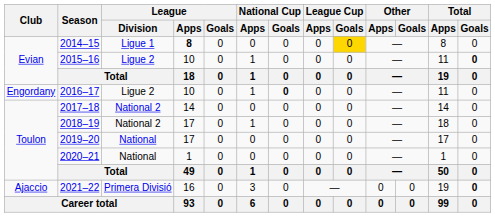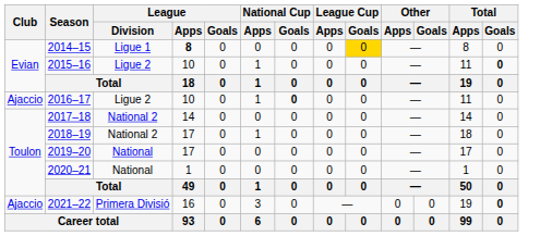 <table class="wikitable" style="text-align:center">
 <tr>
 <th rowspan="2">Club</th>
 <th rowspan="2">Season</th>
 <th colspan="3">League</th>
 <th colspan="2">National Cup</th>
 <th colspan="2">League Cup</th>
 <th colspan="2">Other</th>
 <th colspan="2">Total</th>
 </tr>
 <tr>
 <th>Division</th>
 <th>Apps</th>
 <th>Goals</th>
 <th>Apps</th>
 <th>Goals</th>
 <th>Apps</th>
 <th>Goals</th>
 <th>Apps</th>
 <th>Goals</th>
 <th>Apps</th>
 <th>Goals</th>
 </tr>
 <tr>
 <td rowspan="3"><a href='#'>Evian</a></td>
 <td><a href='#'>2014–15</a></td>
 <td><a href='#'>Ligue 1</a></td>
 <td><strong>8</strong></td>
 <td>0</td>
 <td>0</td>
 <td>0</td>
 <td>0</td>
 <td style="background: gold;">0</td>
 <td colspan="2">—</td>
 <td>8</td>
 <td>0</td>
 </tr>
 <tr>
 <td><a href='#'>2015–16</a></td>
 <td><a href='#'>Ligue 2</a></td>
 <td>10</td>
 <td>0</td>
 <td>1</td>
 <td>0</td>
 <td>0</td>
 <td>0</td>
 <td colspan="2">—</td>
 <td>11</td>
 <td><strong>0</strong></td>
 </tr>
 <tr>
 <th colspan="2">Total</th>
 <th>18</th>
 <th>0</th>
 <th>1</th>
 <th>0</th>
 <th>0</th>
 <th>0</th>
 <th colspan="2">—</th>
 <th>19</th>
 <th>0</th>
 </tr>
 <tr>
-<td><a href='#'>Engordany</a></td>
+<td><a href='#'>Ajaccio</a></td>
 <td><a href='#'>2016–17</a></td>
 <td>Ligue 2</td>
 <td>10</td>
 <td>0</td>
 <td>1</td>
 <td><strong>0</strong></td>
 <td>0</td>
 <td>0</td>
 <td colspan="2">—</td>
 <td>11</td>
 <td>0</td>
 </tr>
 <tr>
 <td rowspan="5"><a href='#'>Toulon</a></td>
 <td><a href='#'>2017–18</a></td>
 <td><a href='#'>National 2</a></td>
 <td>14</td>
 <td>0</td>
 <td>0</td>
 <td>0</td>
 <td>0</td>
 <td>0</td>
 <td colspan="2">—</td>
 <td>14</td>
 <td>0</td>
 </tr>
 <tr>
 <td><a href='#'>2018–19</a></td>
 <td>National 2</td>
 <td>17</td>
 <td>0</td>
 <td>1</td>
 <td>0</td>
 <td>0</td>
 <td>0</td>
 <td colspan="2">—</td>
 <td>18</td>
 <td>0</td>
 </tr>
 <tr>
 <td><a href='#'>2019–20</a></td>
 <td><a href='#'>National</a></td>
 <td>17</td>
 <td>0</td>
 <td>0</td>
 <td>0</td>
 <td>0</td>
 <td>0</td>
 <td colspan="2">—</td>
 <td>17</td>
 <td>0</td>
 </tr>
 <tr>
 <td><a href='#'>2020–21</a></td>
 <td>National</td>
 <td>1</td>
 <td>0</td>
 <td>0</td>
 <td>0</td>
 <td>0</td>
 <td>0</td>
 <td colspan="2">—</td>
 <td>1</td>
 <td>0</td>
 </tr>
 <tr>
 <th colspan="2">Total</th>
 <th>49</th>
 <th>0</th>
 <th>1</th>
 <th>0</th>
 <th>0</th>
 <th>0</th>
 <th colspan="2">—</th>
 <th>50</th>
 <th>0</th>
 </tr>
 <tr>
 <td><a href='#'>Ajaccio</a></td>
 <td><a href='#'>2021–22</a></td>
 <td><a href='#'>Primera Divisió</a></td>
 <td>16</td>
 <td>0</td>
 <td>3</td>
 <td>0</td>
 <td colspan="2">—</td>
 <td>0</td>
 <td>0</td>
 <td>19</td>
 <td><strong>0</strong></td>
 </tr>
 <tr>
 <th colspan="3">Career total</th>
 <th>93</th>
 <th>0</th>
 <th>6</th>
 <th>0</th>
 <th>0</th>
 <th>0</th>
 <th>0</th>
 <th>0</th>
 <th>99</th>
 <th>0</th>
 </tr>
 </table>
